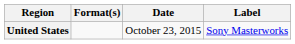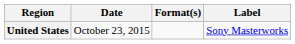 <table class="wikitable plainrowheaders">
 <tr>
 <th scope="col">Region</th>
+<th scope="col">Date</th>
 <th scope="col">Format(s)</th>
-<th scope="col">Date</th>
 <th scope="col">Label</th>
 </tr>
 <tr>
 <th scope="row">United States</th>
+<td>October 23, 2015</td>
 <td></td>
-<td>October 23, 2015</td>
 <td><a href='#'>Sony Masterworks</a></td>
 </tr>
 </table>
